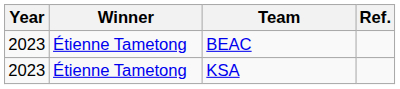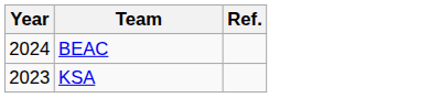 <table class="wikitable">
 <tr>
 <th>Year</th>
-<th width="140">Winner</th>
 <th width="140">Team</th>
 <th>Ref.</th>
 </tr>
 <tr>
-<td>2023</td>
-<td><a href='#'>Étienne Tametong</a></td>
+<td>2024</td>
 <td><a href='#'>BEAC</a></td>
 <td></td>
 </tr>
 <tr>
 <td>2023</td>
-<td><a href='#'>Étienne Tametong</a></td>
 <td><a href='#'>KSA</a></td>
 <td></td>
 </tr>
 </table>
